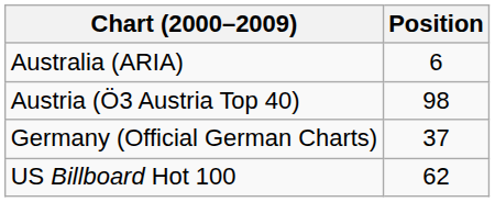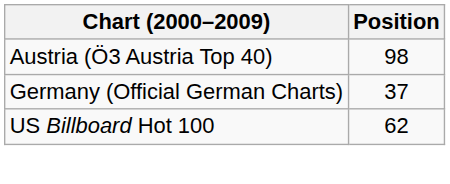 <table class="wikitable sortable">
 <tr>
 <th scope="col">Chart (2000–2009)</th>
 <th scope="col">Position</th>
-</tr>
-<tr>
-<td>Australia (ARIA)</td>
-<td align="center">6</td>
 </tr>
 <tr>
 <td>Austria (Ö3 Austria Top 40)</td>
 <td align="center">98</td>
 </tr>
 <tr>
 <td>Germany (Official German Charts)</td>
 <td align="center">37</td>
 </tr>
 <tr>
 <td>US <em>Billboard</em> Hot 100</td>
 <td align="center">62</td>
 </tr>
 </table>
